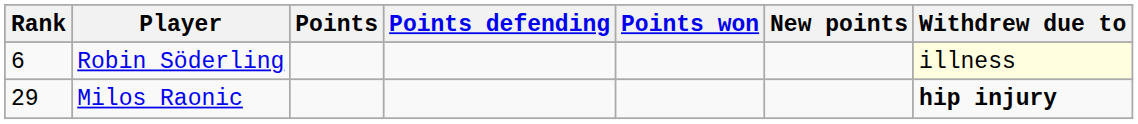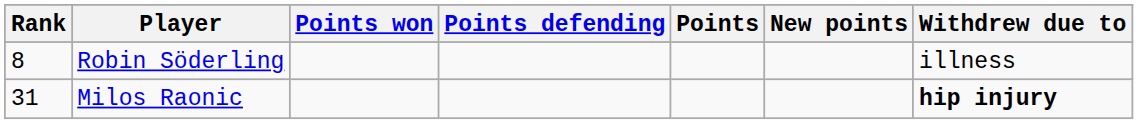 <table class="wikitable sortable"	 style="margin:1em auto;">
 <tr>
 <th>Rank</th>
 <th>Player</th>
+<th><a href='#'>Points won</a></th>
+<th><a href='#'>Points defending</a></th>
 <th>Points</th>
-<th><a href='#'>Points defending</a></th>
-<th><a href='#'>Points won</a></th>
 <th>New points</th>
 <th>Withdrew due to</th>
 </tr>
 <tr>
-<td>6</td>
+<td>8</td>
 <td> <a href='#'>Robin Söderling</a></td>
 <td></td>
 <td></td>
 <td></td>
 <td></td>
-<td style="background: lightyellow;">illness</td>
+<td>illness</td>
 </tr>
 <tr>
-<td>29</td>
+<td>31</td>
 <td> <a href='#'>Milos Raonic</a></td>
 <td></td>
 <td></td>
 <td></td>
 <td></td>
 <td><strong>hip injury</strong></td>
 </tr>
 </table>
